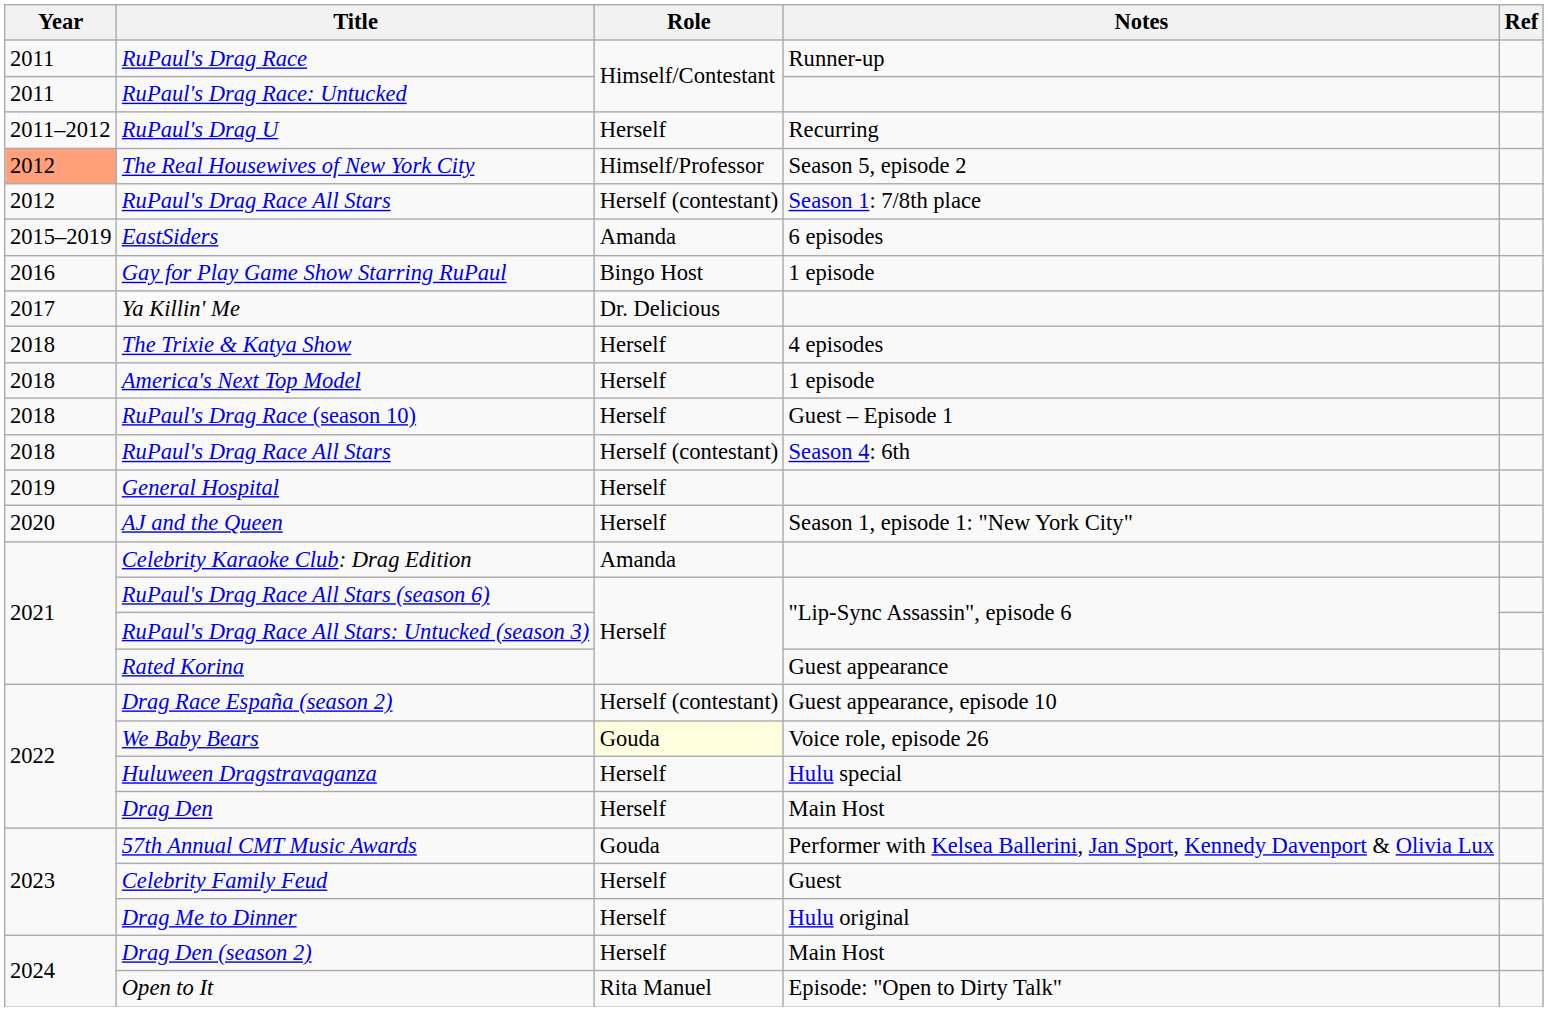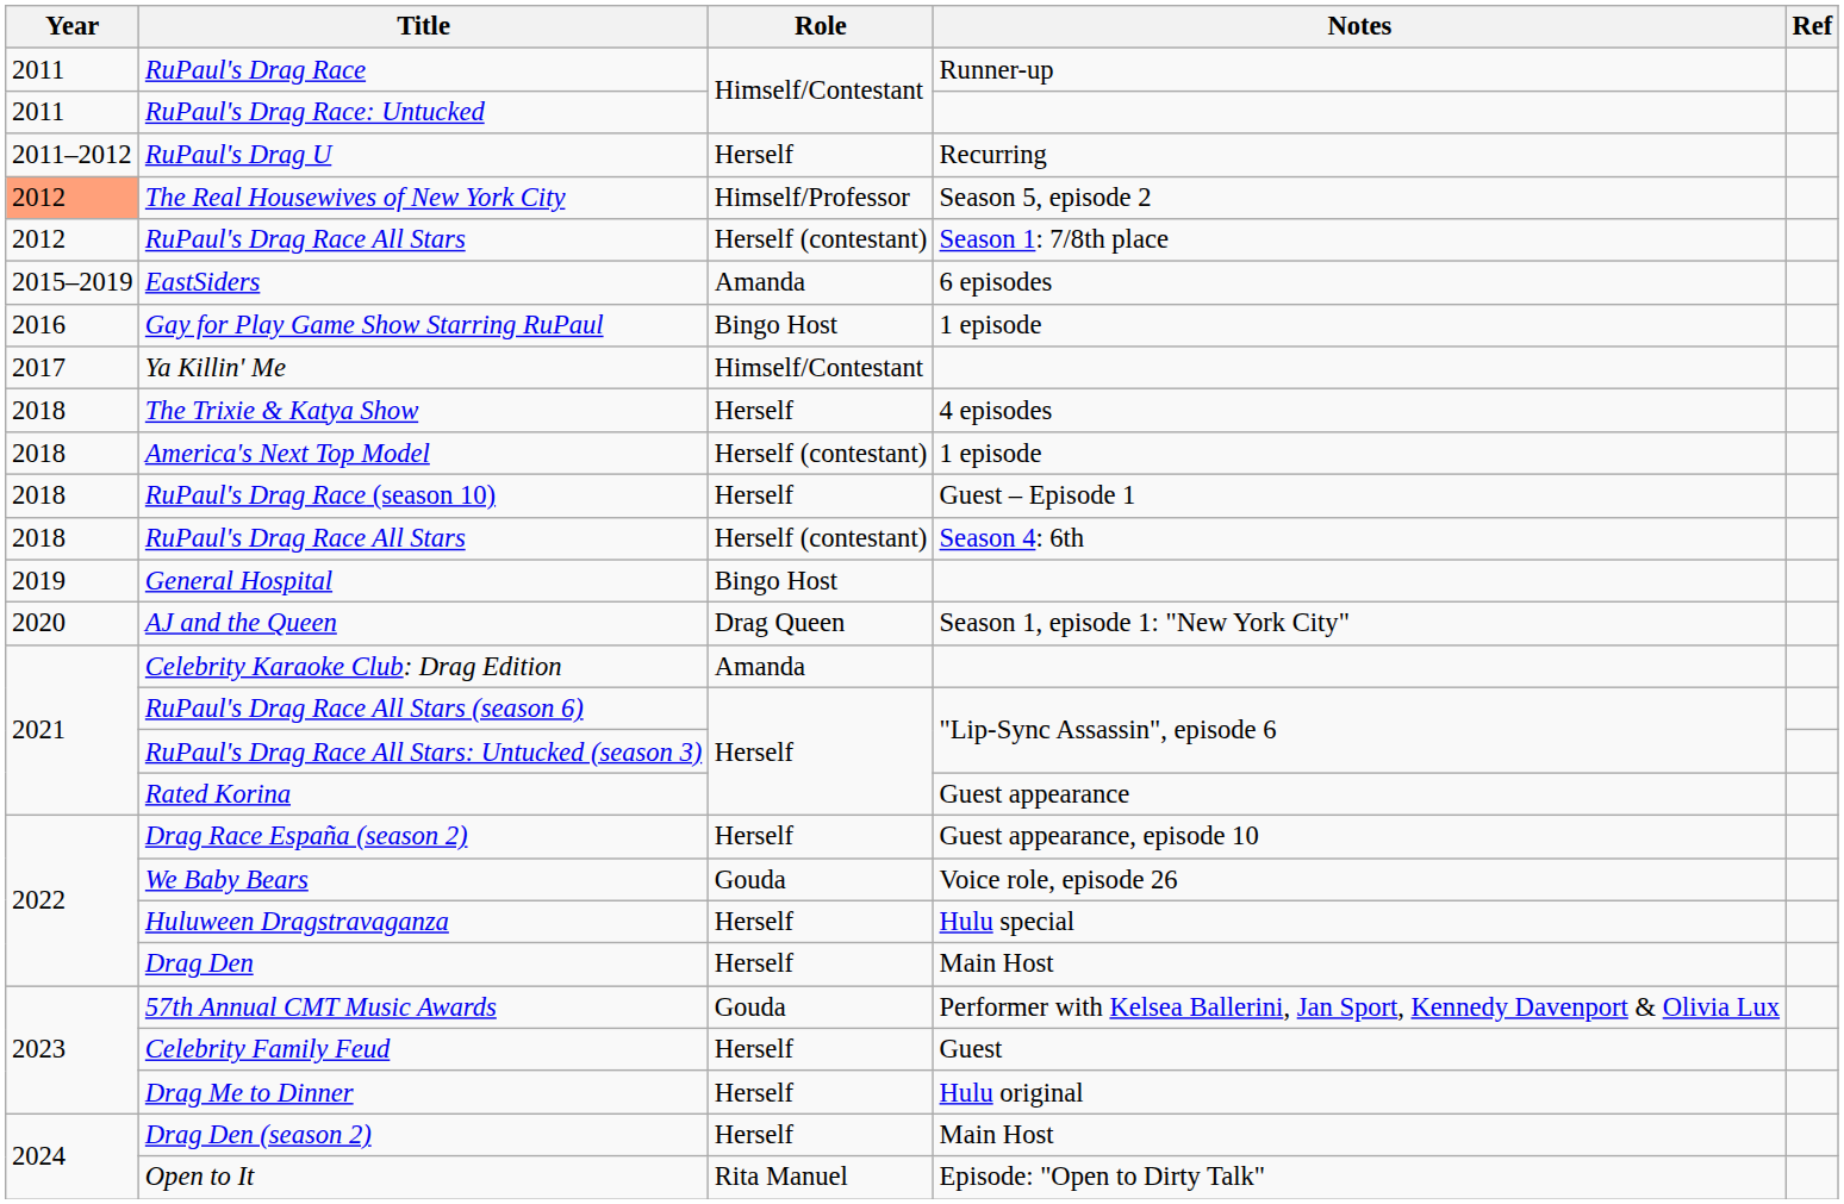 <table class="wikitable">
 <tr>
 <th>Year</th>
 <th>Title</th>
 <th>Role</th>
 <th class="unsortable">Notes</th>
 <th>Ref</th>
 </tr>
 <tr>
 <td>2011</td>
 <td><em><a href='#'>RuPaul's Drag Race</a></em></td>
 <td rowspan="2">Himself/Contestant</td>
 <td>Runner-up</td>
 <td></td>
 </tr>
 <tr>
 <td>2011</td>
 <td><em><a href='#'>RuPaul's Drag Race: Untucked</a></em></td>
 <td></td>
 <td></td>
 </tr>
 <tr>
 <td>2011–2012</td>
 <td><em><a href='#'>RuPaul's Drag U</a></em></td>
 <td>Herself</td>
 <td>Recurring</td>
 <td></td>
 </tr>
 <tr>
 <td style="background: lightsalmon;">2012</td>
 <td><em><a href='#'>The Real Housewives of New York City</a></em></td>
 <td>Himself/Professor</td>
 <td>Season 5, episode 2</td>
 <td></td>
 </tr>
 <tr>
 <td>2012</td>
 <td><em><a href='#'>RuPaul's Drag Race All Stars</a></em></td>
 <td>Herself (contestant)</td>
 <td><a href='#'>Season 1</a>: 7/8th place</td>
 <td></td>
 </tr>
 <tr>
 <td>2015–2019</td>
 <td><em><a href='#'>EastSiders</a></em></td>
 <td>Amanda</td>
 <td>6 episodes</td>
 <td></td>
 </tr>
 <tr>
 <td>2016</td>
 <td><em><a href='#'>Gay for Play Game Show Starring RuPaul</a></em></td>
 <td>Bingo Host</td>
 <td>1 episode</td>
 <td></td>
 </tr>
 <tr>
 <td>2017</td>
 <td><em>Ya Killin' Me</em></td>
-<td>Dr. Delicious</td>
+<td>Himself/Contestant</td>
 <td></td>
 <td></td>
 </tr>
 <tr>
 <td>2018</td>
 <td><em><a href='#'>The Trixie & Katya Show</a></em></td>
 <td>Herself</td>
 <td>4 episodes</td>
 <td></td>
 </tr>
 <tr>
 <td>2018</td>
 <td><em><a href='#'>America's Next Top Model</a></em></td>
-<td>Herself</td>
+<td>Herself (contestant)</td>
 <td>1 episode</td>
 <td></td>
 </tr>
 <tr>
 <td>2018</td>
 <td><a href='#'><em>RuPaul's Drag Race</em> (season 10)</a></td>
 <td>Herself</td>
 <td>Guest – Episode 1</td>
 <td style="text-align: center;"></td>
 </tr>
 <tr>
 <td>2018</td>
 <td><em><a href='#'>RuPaul's Drag Race All Stars</a></em></td>
 <td>Herself (contestant)</td>
 <td><a href='#'>Season 4</a>: 6th</td>
 <td></td>
 </tr>
 <tr>
 <td>2019</td>
 <td><em><a href='#'>General Hospital</a></em></td>
-<td>Herself</td>
+<td>Bingo Host</td>
 <td></td>
 <td style="text-align: center;"></td>
 </tr>
 <tr>
 <td>2020</td>
 <td><em><a href='#'>AJ and the Queen</a></em></td>
-<td>Herself</td>
+<td>Drag Queen</td>
 <td>Season 1, episode 1: "New York City"</td>
 <td style="text-align: center;"></td>
 </tr>
 <tr>
 <td rowspan=4>2021</td>
 <td><em><a href='#'>Celebrity Karaoke Club</a>: Drag Edition</em></td>
 <td>Amanda</td>
 <td></td>
 <td style="text-align: center;"></td>
 </tr>
 <tr>
 <td><em><a href='#'>RuPaul's Drag Race All Stars (season 6)</a></em></td>
 <td rowspan=3>Herself</td>
 <td rowspan=2>"Lip-Sync Assassin", episode 6</td>
 <td></td>
 </tr>
 <tr>
 <td><em><a href='#'>RuPaul's Drag Race All Stars: Untucked (season 3)</a></em></td>
 <td></td>
 </tr>
 <tr>
 <td><em><a href='#'>Rated Korina</a></em></td>
 <td>Guest appearance</td>
 <td></td>
 </tr>
 <tr>
 <td rowspan=4>2022</td>
 <td><em><a href='#'>Drag Race España (season 2)</a></em></td>
-<td>Herself (contestant)</td>
+<td>Herself</td>
 <td>Guest appearance, episode 10</td>
 <td></td>
 </tr>
 <tr>
 <td><em><a href='#'>We Baby Bears</a></em></td>
-<td style="background: lightyellow;">Gouda</td>
+<td>Gouda</td>
 <td>Voice role, episode 26</td>
 <td></td>
 </tr>
 <tr>
 <td><em><a href='#'>Huluween Dragstravaganza</a></em></td>
 <td>Herself</td>
 <td><a href='#'>Hulu</a> special</td>
 <td></td>
 </tr>
 <tr>
 <td><em><a href='#'>Drag Den</a></em></td>
 <td>Herself</td>
 <td>Main Host</td>
 <td></td>
 </tr>
 <tr>
 <td rowspan=3>2023</td>
 <td><em><a href='#'>57th Annual CMT Music Awards</a></em></td>
 <td>Gouda</td>
 <td>Performer with <a href='#'>Kelsea Ballerini</a>, <a href='#'>Jan Sport</a>, <a href='#'>Kennedy Davenport</a> & <a href='#'>Olivia Lux</a></td>
 <td></td>
 </tr>
 <tr>
 <td><em><a href='#'>Celebrity Family Feud</a></em></td>
 <td>Herself</td>
 <td>Guest</td>
 <td style="text-align: center;"></td>
 </tr>
 <tr>
 <td><em><a href='#'>Drag Me to Dinner</a></em></td>
 <td>Herself</td>
 <td><a href='#'>Hulu</a> original</td>
 <td style="text-align: center;"></td>
 </tr>
 <tr>
 <td rowspan="2">2024</td>
 <td><em><a href='#'>Drag Den (season 2)</a></em></td>
 <td>Herself</td>
 <td>Main Host</td>
 <td></td>
 </tr>
 <tr>
 <td><em>Open to It</em></td>
 <td>Rita Manuel</td>
 <td>Episode: "Open to Dirty Talk"</td>
 <td></td>
 </tr>
 </table>
